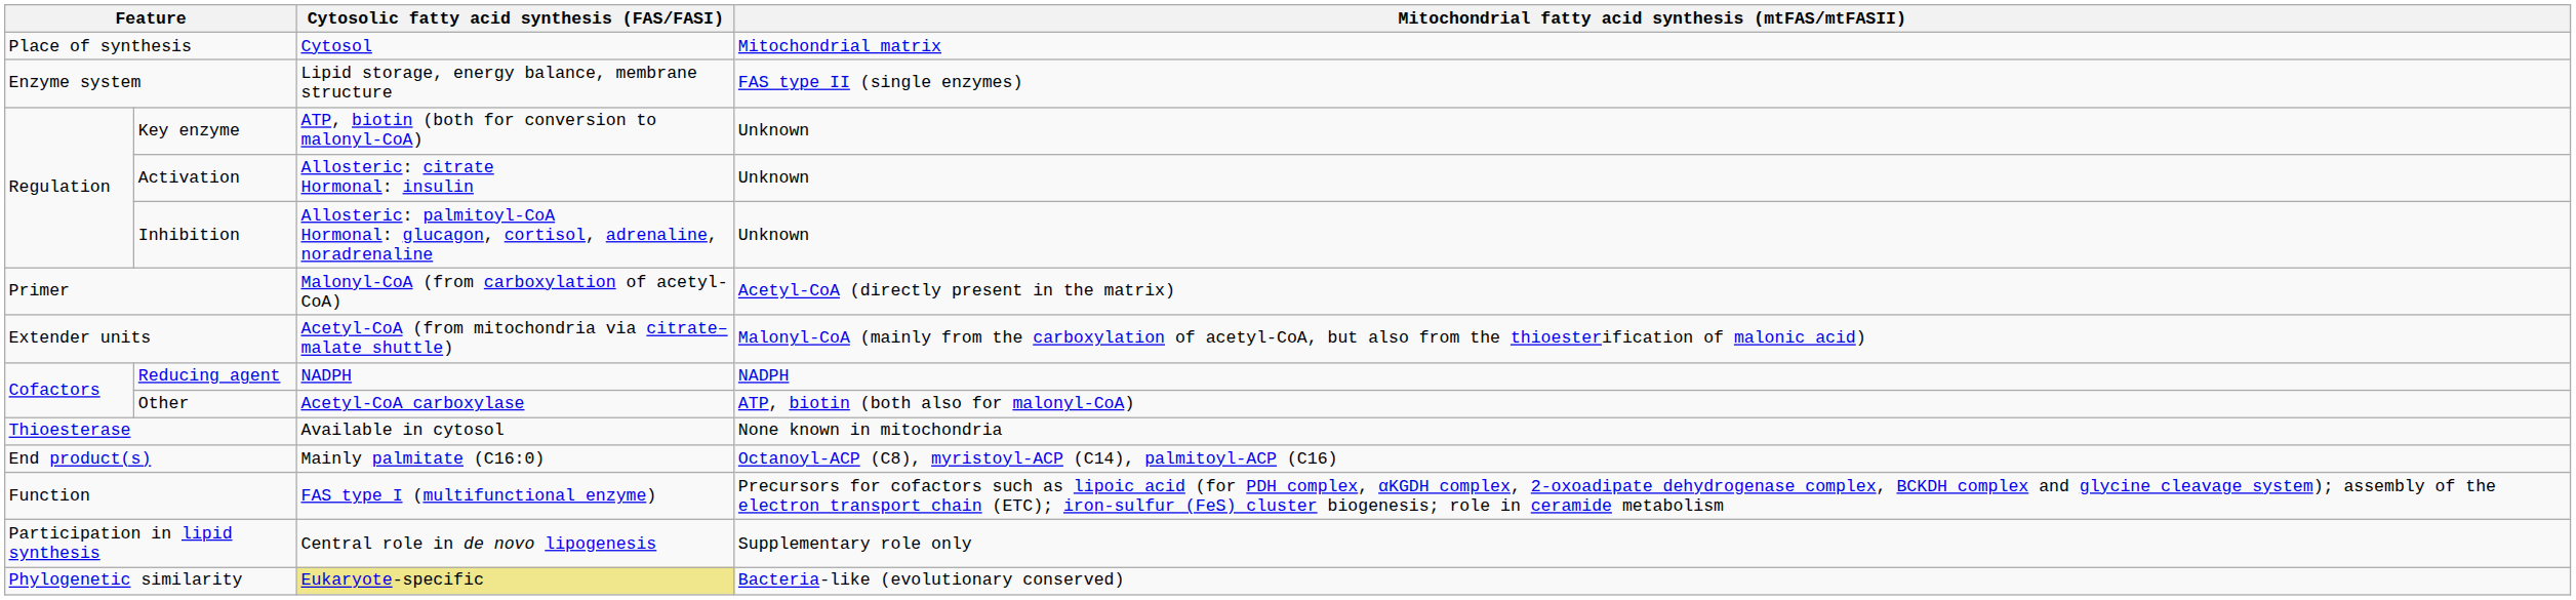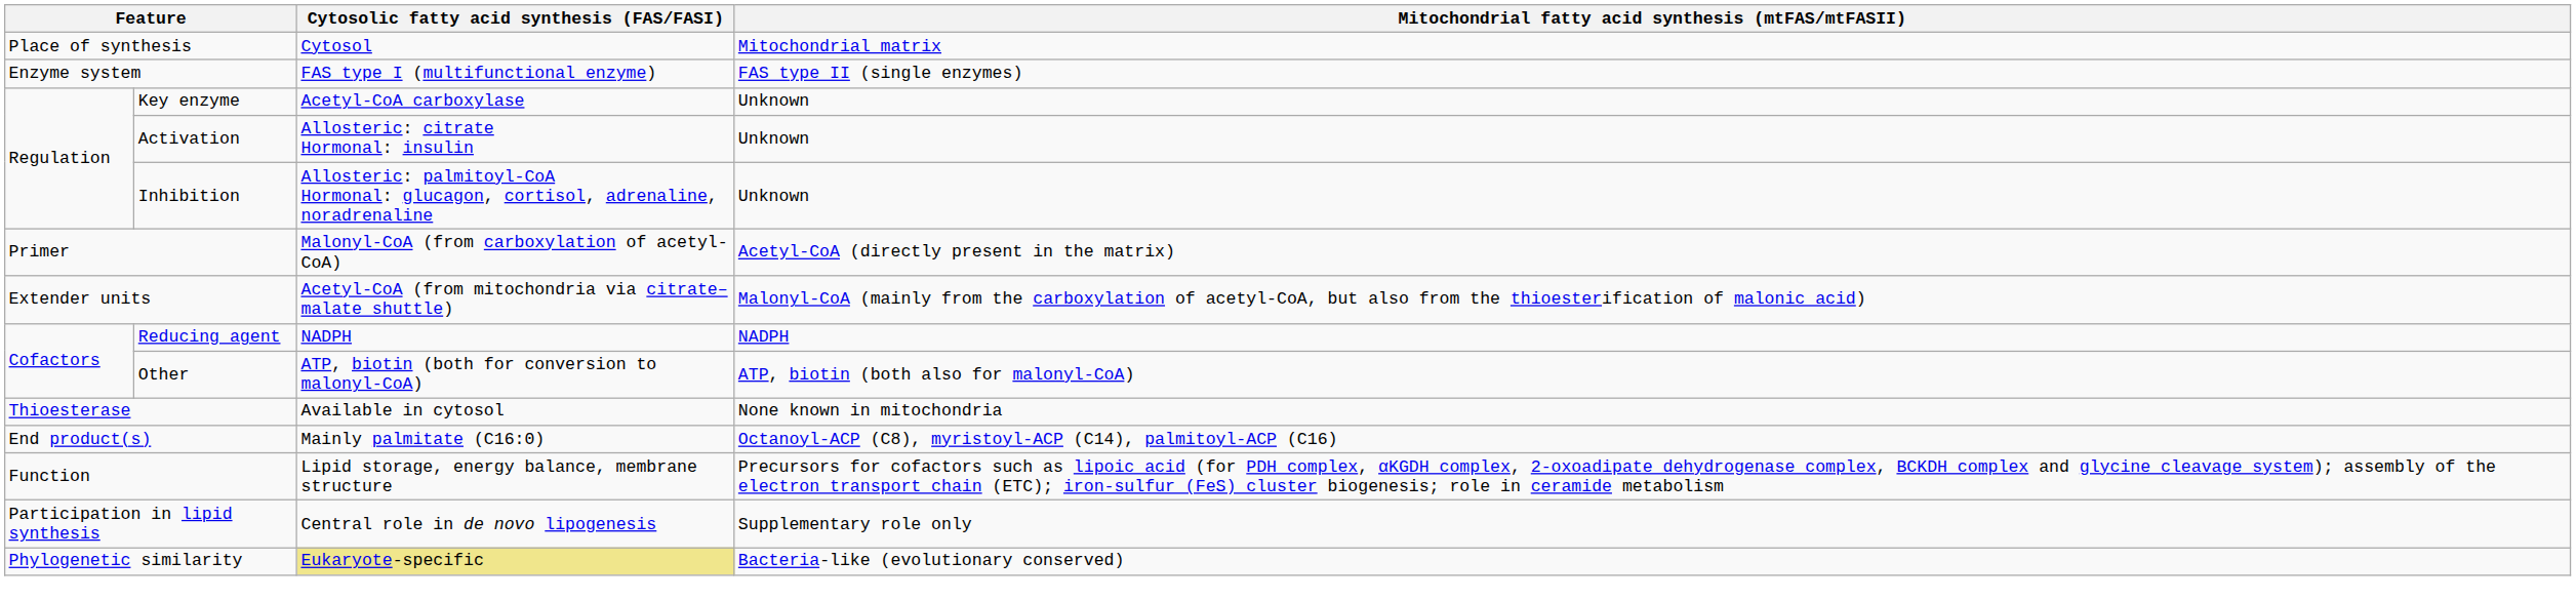 <table class="wikitable">
 <tr>
 <th colspan="2">Feature</th>
 <th>Cytosolic fatty acid synthesis (FAS/FASI)</th>
 <th>Mitochondrial fatty acid synthesis (mtFAS/mtFASII)</th>
 </tr>
 <tr>
 <td colspan="2">Place of synthesis</td>
 <td><a href='#'>Cytosol</a></td>
 <td><a href='#'>Mitochondrial matrix</a></td>
 </tr>
 <tr>
 <td colspan="2">Enzyme system</td>
-<td>Lipid storage, energy balance, membrane structure</td>
+<td><a href='#'>FAS type I</a> (<a href='#'>multifunctional enzyme</a>)</td>
 <td><a href='#'>FAS type II</a> (single enzymes)</td>
 </tr>
 <tr>
 <td rowspan="3">Regulation</td>
 <td>Key enzyme</td>
-<td><a href='#'>ATP</a>, <a href='#'>biotin</a> (both for conversion to <a href='#'>malonyl-CoA</a>)</td>
+<td><a href='#'>Acetyl-CoA carboxylase</a></td>
 <td>Unknown</td>
 </tr>
 <tr>
 <td>Activation</td>
 <td><a href='#'>Allosteric</a>: <a href='#'>citrate</a><br><a href='#'>Hormonal</a>: <a href='#'>insulin</a></td>
 <td>Unknown</td>
 </tr>
 <tr>
 <td>Inhibition</td>
 <td><a href='#'>Allosteric</a>: <a href='#'>palmitoyl-CoA</a><br><a href='#'>Hormonal</a>: <a href='#'>glucagon</a>, <a href='#'>cortisol</a>, <a href='#'>adrenaline</a>, <a href='#'>noradrenaline</a></td>
 <td>Unknown</td>
 </tr>
 <tr>
 <td colspan="2">Primer</td>
 <td><a href='#'>Malonyl-CoA</a> (from <a href='#'>carboxylation</a> of acetyl-CoA)</td>
 <td><a href='#'>Acetyl-CoA</a> (directly present in the matrix)</td>
 </tr>
 <tr>
 <td colspan="2">Extender units</td>
 <td><a href='#'>Acetyl-CoA</a> (from mitochondria via <a href='#'>citrate–malate shuttle</a>)</td>
 <td><a href='#'>Malonyl-CoA</a> (mainly from the <a href='#'>carboxylation</a> of acetyl-CoA, but also from the <a href='#'>thioester</a>ification of <a href='#'>malonic acid</a>)</td>
 </tr>
 <tr>
 <td rowspan="2"><a href='#'>Cofactors</a></td>
 <td><a href='#'>Reducing agent</a></td>
 <td><a href='#'>NADPH</a></td>
 <td><a href='#'>NADPH</a></td>
 </tr>
 <tr>
 <td>Other</td>
-<td><a href='#'>Acetyl-CoA carboxylase</a></td>
+<td><a href='#'>ATP</a>, <a href='#'>biotin</a> (both for conversion to <a href='#'>malonyl-CoA</a>)</td>
 <td><a href='#'>ATP</a>, <a href='#'>biotin</a> (both also for <a href='#'>malonyl-CoA</a>)</td>
 </tr>
 <tr>
 <td colspan="2"><a href='#'>Thioesterase</a></td>
 <td>Available in cytosol</td>
 <td>None known in mitochondria</td>
 </tr>
 <tr>
 <td colspan="2">End <a href='#'>product(s)</a></td>
 <td>Mainly <a href='#'>palmitate</a> (C16:0)</td>
 <td><a href='#'>Octanoyl-ACP</a> (C8), <a href='#'>myristoyl-ACP</a> (C14), <a href='#'>palmitoyl-ACP</a> (C16)</td>
 </tr>
 <tr>
 <td colspan="2">Function</td>
-<td><a href='#'>FAS type I</a> (<a href='#'>multifunctional enzyme</a>)</td>
+<td>Lipid storage, energy balance, membrane structure</td>
 <td>Precursors for cofactors such as <a href='#'>lipoic acid</a> (for <a href='#'>PDH complex</a>, <a href='#'>αKGDH complex</a>, <a href='#'>2-oxoadipate dehydrogenase complex</a>, <a href='#'>BCKDH complex</a> and <a href='#'>glycine cleavage system</a>); assembly of the <a href='#'>electron transport chain</a> (ETC); <a href='#'>iron-sulfur (FeS) cluster</a> biogenesis; role in <a href='#'>ceramide</a> metabolism</td>
 </tr>
 <tr>
 <td colspan="2">Participation in <a href='#'>lipid synthesis</a></td>
 <td>Central role in <em>de novo</em> <a href='#'>lipogenesis</a></td>
 <td>Supplementary role only</td>
 </tr>
 <tr>
 <td colspan="2"><a href='#'>Phylogenetic</a> similarity</td>
 <td style="background: khaki;"><a href='#'>Eukaryote</a>-specific</td>
 <td><a href='#'>Bacteria</a>-like (evolutionary conserved)</td>
 </tr>
 </table>
